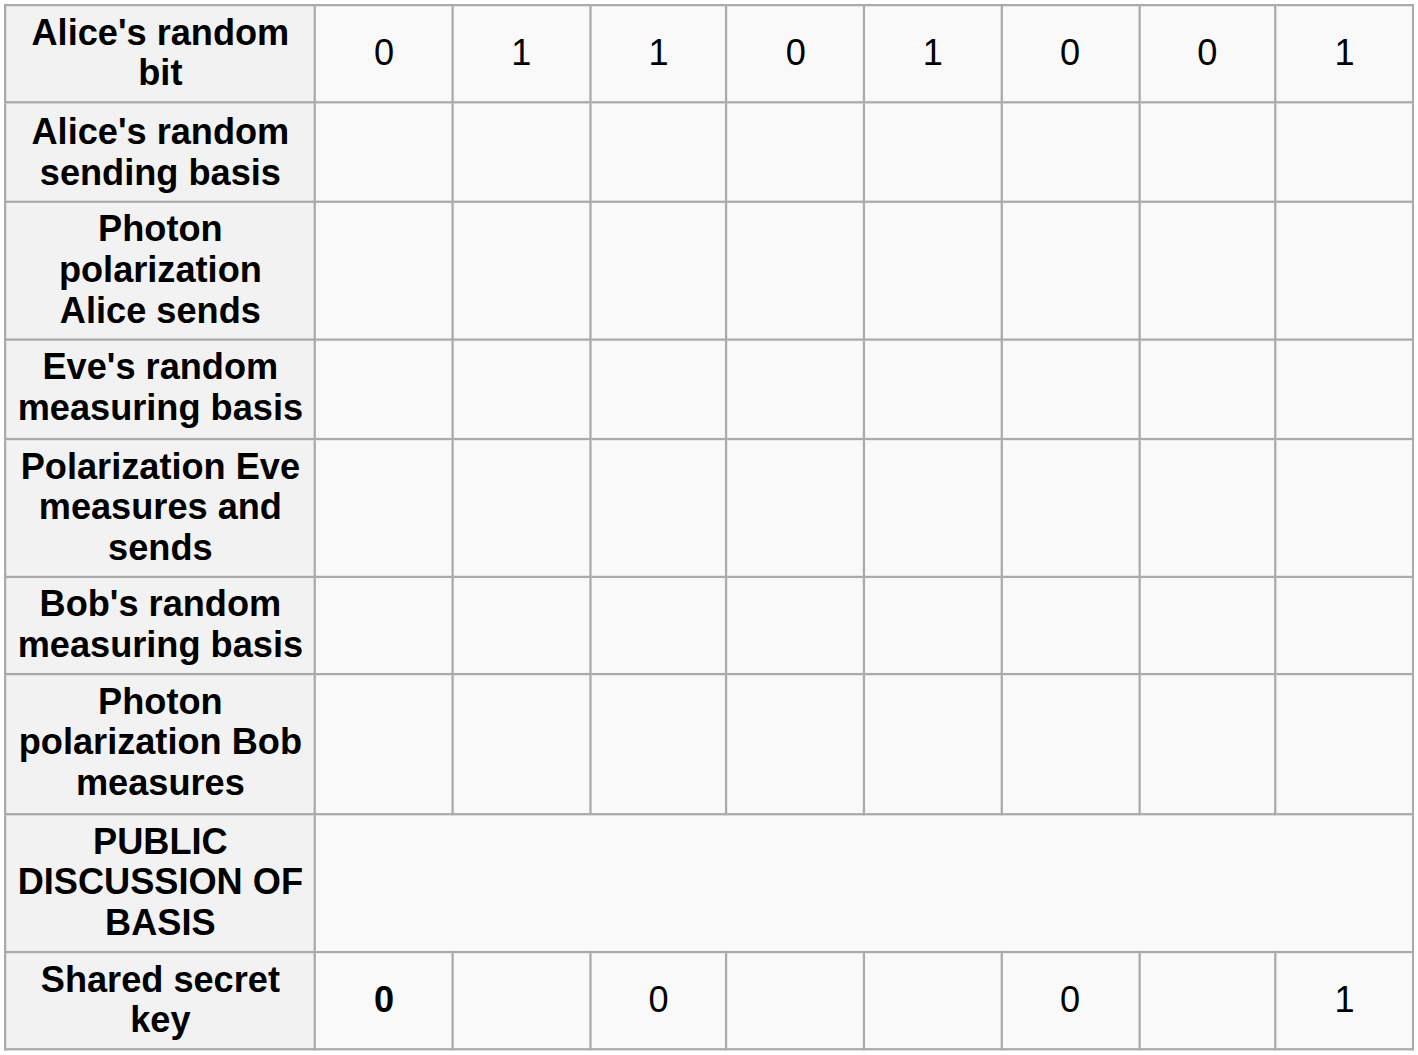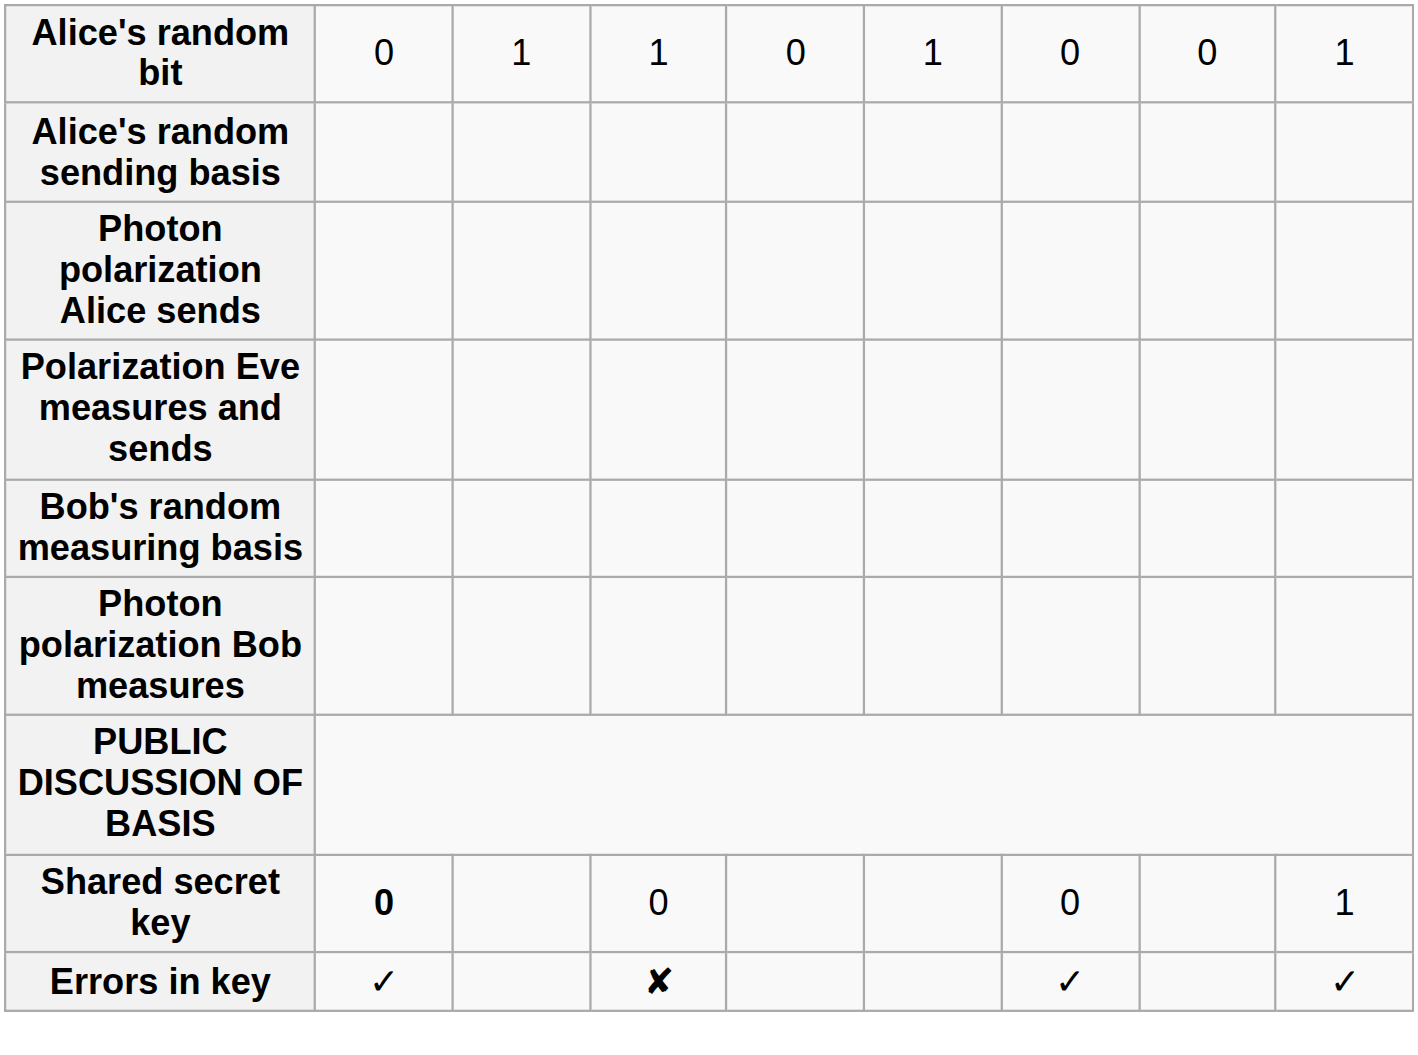 <table class="wikitable" style="text-align: center; margin: 1em auto 1em auto">
 <tr>
 <th>Alice's random bit</th>
 <td style="width:40pt;">0</td>
 <td style="width:40pt;">1</td>
 <td style="width:40pt;">1</td>
 <td style="width:40pt;">0</td>
 <td style="width:40pt;">1</td>
 <td style="width:40pt;">0</td>
 <td style="width:40pt;">0</td>
 <td style="width:40pt;">1</td>
 </tr>
 <tr>
 <th>Alice's random sending basis</th>
 <td></td>
 <td></td>
 <td></td>
 <td></td>
 <td></td>
 <td></td>
 <td></td>
 <td></td>
 </tr>
 <tr>
 <th>Photon polarization Alice sends</th>
-<td></td>
-<td></td>
-<td></td>
-<td></td>
-<td></td>
-<td></td>
-<td></td>
-<td></td>
-</tr>
-<tr>
-<th>Eve's random measuring basis</th>
 <td></td>
 <td></td>
 <td></td>
 <td></td>
 <td></td>
 <td></td>
 <td></td>
 <td></td>
 </tr>
 <tr>
 <th>Polarization Eve measures and sends</th>
 <td></td>
 <td></td>
 <td></td>
 <td></td>
 <td></td>
 <td></td>
 <td></td>
 <td></td>
 </tr>
 <tr>
 <th>Bob's random measuring basis</th>
 <td></td>
 <td></td>
 <td></td>
 <td></td>
 <td></td>
 <td></td>
 <td></td>
 <td></td>
 </tr>
 <tr>
 <th>Photon polarization Bob measures</th>
 <td></td>
 <td></td>
 <td></td>
 <td></td>
 <td></td>
 <td></td>
 <td></td>
 <td></td>
 </tr>
 <tr>
 <th>PUBLIC DISCUSSION OF BASIS</th>
 <td colspan=8></td>
 </tr>
 <tr>
 <th>Shared secret key</th>
 <td><strong>0</strong></td>
 <td></td>
 <td>0</td>
 <td></td>
 <td></td>
 <td>0</td>
 <td></td>
 <td>1</td>
 </tr>
+<tr>
+<th>Errors in key</th>
+<td>✓</td>
+<td></td>
+<td>✘</td>
+<td></td>
+<td></td>
+<td>✓</td>
+<td></td>
+<td>✓</td>
+</tr>
 </table>
